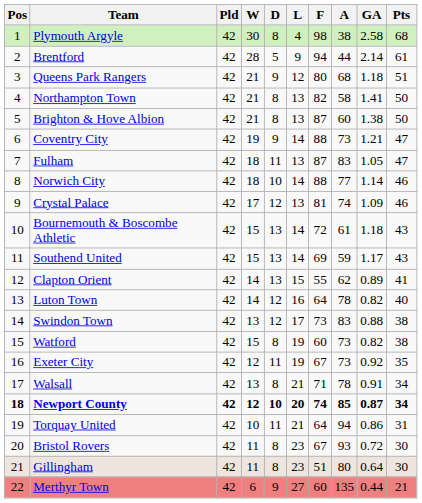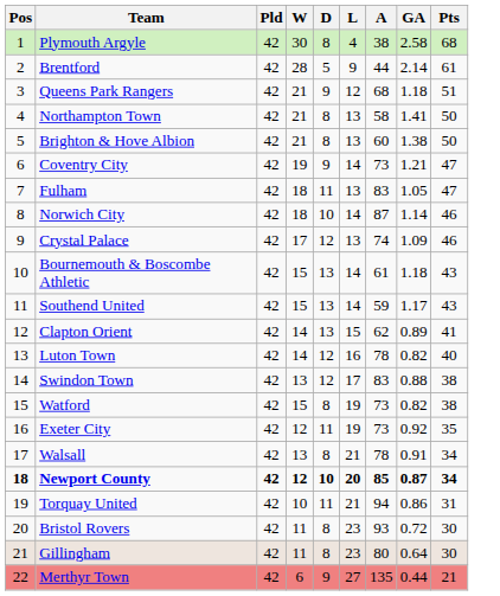 <table class="wikitable" style="text-align: center;">
 <tr>
 <th width=20>Pos</th>
 <th width=220>Team</th>
 <th width=20>Pld</th>
 <th width=20>W</th>
 <th width=20>D</th>
 <th width=20>L</th>
-<th width=20>F</th>
 <th width=20>A</th>
 <th width=20>GA</th>
 <th width=30>Pts</th>
 </tr>
 <tr style="background:#D0F0C0;">
 <td>1</td>
 <td align="left"><a href='#'>Plymouth Argyle</a></td>
 <td>42</td>
 <td>30</td>
 <td>8</td>
 <td>4</td>
-<td>98</td>
 <td>38</td>
 <td>2.58</td>
 <td>68</td>
 </tr>
 <tr>
 <td>2</td>
 <td align="left"><a href='#'>Brentford</a></td>
 <td>42</td>
 <td>28</td>
 <td>5</td>
 <td>9</td>
-<td>94</td>
 <td>44</td>
 <td>2.14</td>
 <td>61</td>
 </tr>
 <tr>
 <td>3</td>
 <td align="left"><a href='#'>Queens Park Rangers</a></td>
 <td>42</td>
 <td>21</td>
 <td>9</td>
 <td>12</td>
-<td>80</td>
 <td>68</td>
 <td>1.18</td>
 <td>51</td>
 </tr>
 <tr>
 <td>4</td>
 <td align="left"><a href='#'>Northampton Town</a></td>
 <td>42</td>
 <td>21</td>
 <td>8</td>
 <td>13</td>
-<td>82</td>
 <td>58</td>
 <td>1.41</td>
 <td>50</td>
 </tr>
 <tr>
 <td>5</td>
 <td align="left"><a href='#'>Brighton & Hove Albion</a></td>
 <td>42</td>
 <td>21</td>
 <td>8</td>
 <td>13</td>
-<td>87</td>
 <td>60</td>
 <td>1.38</td>
 <td>50</td>
 </tr>
 <tr>
 <td>6</td>
 <td align="left"><a href='#'>Coventry City</a></td>
 <td>42</td>
 <td>19</td>
 <td>9</td>
 <td>14</td>
-<td>88</td>
 <td>73</td>
 <td>1.21</td>
 <td>47</td>
 </tr>
 <tr>
 <td>7</td>
 <td align="left"><a href='#'>Fulham</a></td>
 <td>42</td>
 <td>18</td>
 <td>11</td>
 <td>13</td>
-<td>87</td>
 <td>83</td>
 <td>1.05</td>
 <td>47</td>
 </tr>
 <tr>
 <td>8</td>
 <td align="left"><a href='#'>Norwich City</a></td>
 <td>42</td>
 <td>18</td>
 <td>10</td>
 <td>14</td>
-<td>88</td>
-<td>77</td>
+<td>87</td>
 <td>1.14</td>
 <td>46</td>
 </tr>
 <tr>
 <td>9</td>
 <td align="left"><a href='#'>Crystal Palace</a></td>
 <td>42</td>
 <td>17</td>
 <td>12</td>
 <td>13</td>
-<td>81</td>
 <td>74</td>
 <td>1.09</td>
 <td>46</td>
 </tr>
 <tr>
 <td>10</td>
 <td align="left"><a href='#'>Bournemouth & Boscombe Athletic</a></td>
 <td>42</td>
 <td>15</td>
 <td>13</td>
 <td>14</td>
-<td>72</td>
 <td>61</td>
 <td>1.18</td>
 <td>43</td>
 </tr>
 <tr>
 <td>11</td>
 <td align="left"><a href='#'>Southend United</a></td>
 <td>42</td>
 <td>15</td>
 <td>13</td>
 <td>14</td>
-<td>69</td>
 <td>59</td>
 <td>1.17</td>
 <td>43</td>
 </tr>
 <tr>
 <td>12</td>
 <td align="left"><a href='#'>Clapton Orient</a></td>
 <td>42</td>
 <td>14</td>
 <td>13</td>
 <td>15</td>
-<td>55</td>
 <td>62</td>
 <td>0.89</td>
 <td>41</td>
 </tr>
 <tr>
 <td>13</td>
 <td align="left"><a href='#'>Luton Town</a></td>
 <td>42</td>
 <td>14</td>
 <td>12</td>
 <td>16</td>
-<td>64</td>
 <td>78</td>
 <td>0.82</td>
 <td>40</td>
 </tr>
 <tr>
 <td>14</td>
 <td align="left"><a href='#'>Swindon Town</a></td>
 <td>42</td>
 <td>13</td>
 <td>12</td>
 <td>17</td>
-<td>73</td>
 <td>83</td>
 <td>0.88</td>
 <td>38</td>
 </tr>
 <tr>
 <td>15</td>
 <td align="left"><a href='#'>Watford</a></td>
 <td>42</td>
 <td>15</td>
 <td>8</td>
 <td>19</td>
-<td>60</td>
 <td>73</td>
 <td>0.82</td>
 <td>38</td>
 </tr>
 <tr>
 <td>16</td>
 <td align="left"><a href='#'>Exeter City</a></td>
 <td>42</td>
 <td>12</td>
 <td>11</td>
 <td>19</td>
-<td>67</td>
 <td>73</td>
 <td>0.92</td>
 <td>35</td>
 </tr>
 <tr>
 <td>17</td>
 <td align="left"><a href='#'>Walsall</a></td>
 <td>42</td>
 <td>13</td>
 <td>8</td>
 <td>21</td>
-<td>71</td>
 <td>78</td>
 <td>0.91</td>
 <td>34</td>
 </tr>
 <tr>
 <td><strong>18</strong></td>
 <td align="left"><strong><a href='#'>Newport County</a></strong></td>
 <td><strong>42</strong></td>
 <td><strong>12</strong></td>
 <td><strong>10</strong></td>
 <td><strong>20</strong></td>
-<td><strong>74</strong></td>
 <td><strong>85</strong></td>
 <td><strong>0.87</strong></td>
 <td><strong>34</strong></td>
 </tr>
 <tr>
 <td>19</td>
 <td align="left"><a href='#'>Torquay United</a></td>
 <td>42</td>
 <td>10</td>
 <td>11</td>
 <td>21</td>
-<td>64</td>
 <td>94</td>
 <td>0.86</td>
 <td>31</td>
 </tr>
 <tr>
 <td>20</td>
 <td align="left"><a href='#'>Bristol Rovers</a></td>
 <td>42</td>
 <td>11</td>
 <td>8</td>
 <td>23</td>
-<td>67</td>
 <td>93</td>
 <td>0.72</td>
 <td>30</td>
 </tr>
 <tr style="background:#eee5de;">
 <td>21</td>
 <td align="left"><a href='#'>Gillingham</a></td>
 <td>42</td>
 <td>11</td>
 <td>8</td>
 <td>23</td>
-<td>51</td>
 <td>80</td>
 <td>0.64</td>
 <td>30</td>
 </tr>
 <tr style="background:#F08080;">
 <td>22</td>
 <td align="left"><a href='#'>Merthyr Town</a></td>
 <td>42</td>
 <td>6</td>
 <td>9</td>
 <td>27</td>
-<td>60</td>
 <td>135</td>
 <td>0.44</td>
 <td>21</td>
 </tr>
 </table>
